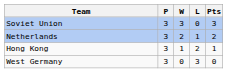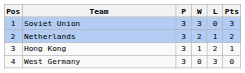 <table class="wikitable" style="font-size: 100%">
 <tr>
+<th width=15>Pos</th>
 <th width=250>Team</th>
 <th width=20>P</th>
 <th width=20>W</th>
 <th width=20>L</th>
 <th width=20>Pts</th>
 </tr>
 <tr align=center style="background: #b2ccf4;">
+<td>1</td>
 <td align="left"> Soviet Union</td>
 <td>3</td>
 <td>3</td>
 <td>0</td>
 <td>3</td>
 </tr>
 <tr align=center style="background: #b2ccf4;">
+<td>2</td>
 <td align="left"> Netherlands</td>
 <td>3</td>
 <td>2</td>
 <td>1</td>
 <td>2</td>
 </tr>
 <tr align=center>
+<td>3</td>
 <td align="left"> Hong Kong</td>
 <td>3</td>
 <td>1</td>
 <td>2</td>
 <td>1</td>
 </tr>
 <tr align=center>
+<td>4</td>
 <td align="left"> West Germany</td>
 <td>3</td>
 <td>0</td>
 <td>3</td>
 <td>0</td>
 </tr>
 </table>
